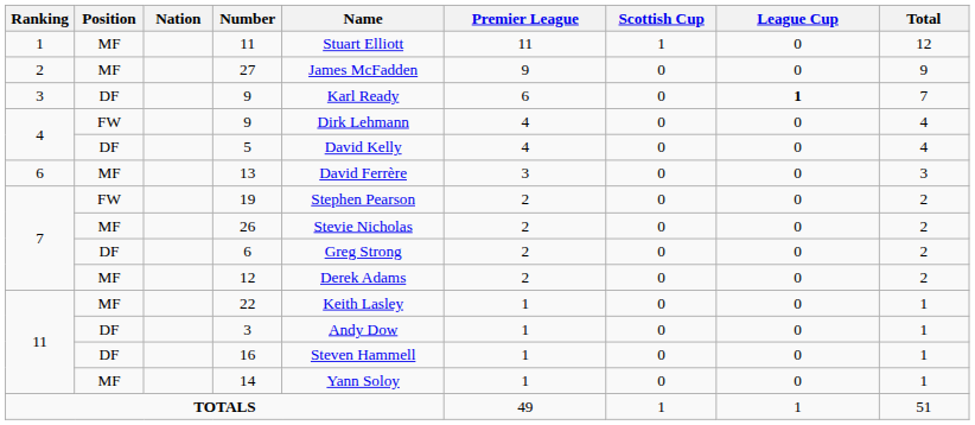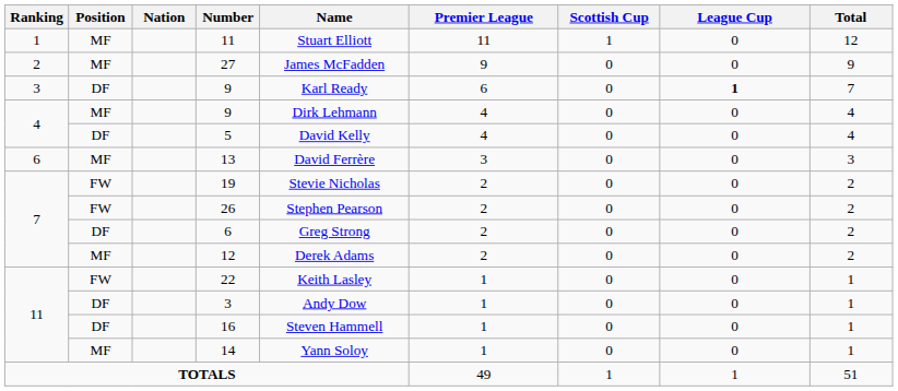 <table class="wikitable" style="font-size: 95%; text-align: center;">
 <tr>
 <th width=60>Ranking</th>
 <th width=60>Position</th>
 <th width=60>Nation</th>
 <th width=60>Number</th>
 <th width=150>Name</th>
 <th width=150><a href='#'>Premier League</a></th>
 <th width=100><a href='#'>Scottish Cup</a></th>
 <th width=150><a href='#'>League Cup</a></th>
 <th width=80>Total</th>
 </tr>
 <tr>
 <td>1</td>
 <td>MF</td>
 <td></td>
 <td>11</td>
 <td><a href='#'>Stuart Elliott</a></td>
 <td>11</td>
 <td>1</td>
 <td>0</td>
 <td>12</td>
 </tr>
 <tr>
 <td>2</td>
 <td>MF</td>
 <td></td>
 <td>27</td>
 <td><a href='#'>James McFadden</a></td>
 <td>9</td>
 <td>0</td>
 <td>0</td>
 <td>9</td>
 </tr>
 <tr>
 <td>3</td>
 <td>DF</td>
 <td></td>
 <td>9</td>
 <td><a href='#'>Karl Ready</a></td>
 <td>6</td>
 <td>0</td>
 <td><strong>1</strong></td>
 <td>7</td>
 </tr>
 <tr>
 <td rowspan="2">4</td>
-<td>FW</td>
+<td>MF</td>
 <td></td>
 <td>9</td>
 <td><a href='#'>Dirk Lehmann</a></td>
 <td>4</td>
 <td>0</td>
 <td>0</td>
 <td>4</td>
 </tr>
 <tr>
 <td>DF</td>
 <td></td>
 <td>5</td>
 <td><a href='#'>David Kelly</a></td>
 <td>4</td>
 <td>0</td>
 <td>0</td>
 <td>4</td>
 </tr>
 <tr>
 <td>6</td>
 <td>MF</td>
 <td></td>
 <td>13</td>
 <td><a href='#'>David Ferrère</a></td>
 <td>3</td>
 <td>0</td>
 <td>0</td>
 <td>3</td>
 </tr>
 <tr>
 <td rowspan="4">7</td>
 <td>FW</td>
 <td></td>
 <td>19</td>
-<td><a href='#'>Stephen Pearson</a></td>
+<td><a href='#'>Stevie Nicholas</a></td>
 <td>2</td>
 <td>0</td>
 <td>0</td>
 <td>2</td>
 </tr>
 <tr>
-<td>MF</td>
+<td>FW</td>
 <td></td>
 <td>26</td>
-<td><a href='#'>Stevie Nicholas</a></td>
+<td><a href='#'>Stephen Pearson</a></td>
 <td>2</td>
 <td>0</td>
 <td>0</td>
 <td>2</td>
 </tr>
 <tr>
 <td>DF</td>
 <td></td>
 <td>6</td>
 <td><a href='#'>Greg Strong</a></td>
 <td>2</td>
 <td>0</td>
 <td>0</td>
 <td>2</td>
 </tr>
 <tr>
 <td>MF</td>
 <td></td>
 <td>12</td>
 <td><a href='#'>Derek Adams</a></td>
 <td>2</td>
 <td>0</td>
 <td>0</td>
 <td>2</td>
 </tr>
 <tr>
 <td rowspan="4">11</td>
-<td>MF</td>
+<td>FW</td>
 <td></td>
 <td>22</td>
 <td><a href='#'>Keith Lasley</a></td>
 <td>1</td>
 <td>0</td>
 <td>0</td>
 <td>1</td>
 </tr>
 <tr>
 <td>DF</td>
 <td></td>
 <td>3</td>
 <td><a href='#'>Andy Dow</a></td>
 <td>1</td>
 <td>0</td>
 <td>0</td>
 <td>1</td>
 </tr>
 <tr>
 <td>DF</td>
 <td></td>
 <td>16</td>
 <td><a href='#'>Steven Hammell</a></td>
 <td>1</td>
 <td>0</td>
 <td>0</td>
 <td>1</td>
 </tr>
 <tr>
 <td>MF</td>
 <td></td>
 <td>14</td>
 <td><a href='#'>Yann Soloy</a></td>
 <td>1</td>
 <td>0</td>
 <td>0</td>
 <td>1</td>
 </tr>
 <tr>
 <td colspan="5"><strong>TOTALS</strong></td>
 <td>49</td>
 <td>1</td>
 <td>1</td>
 <td>51</td>
 </tr>
 </table>
